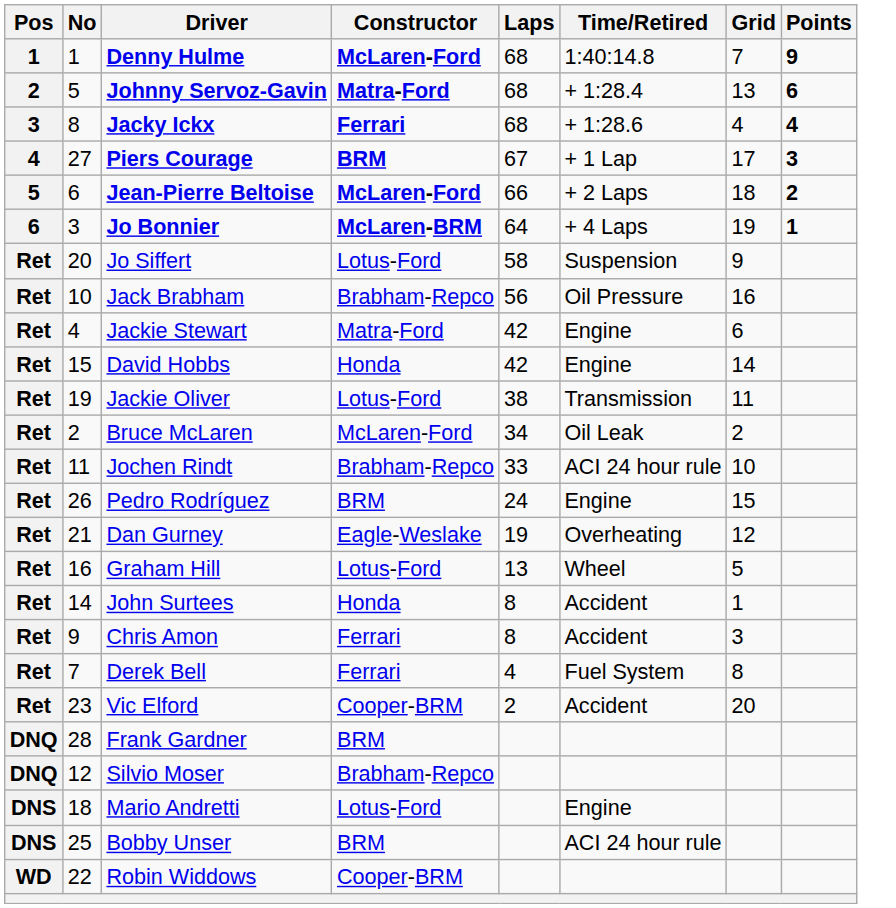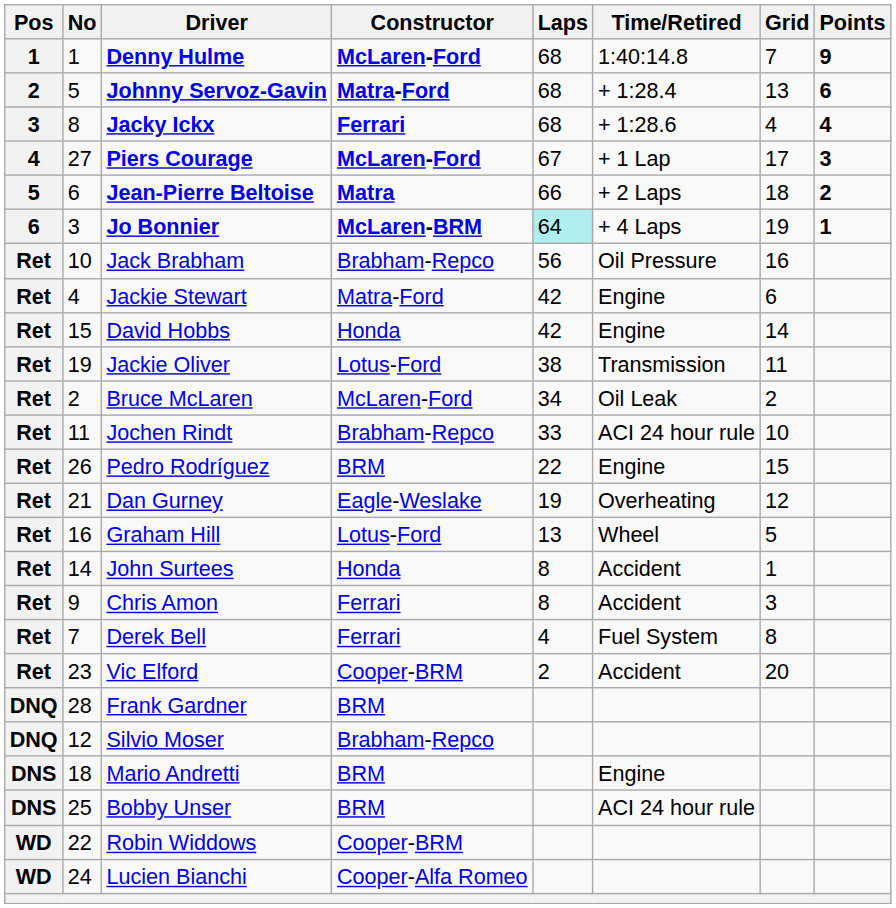 <table class="wikitable" style="font-size: 95%;">
 <tr>
 <th>Pos</th>
 <th>No</th>
 <th>Driver</th>
 <th>Constructor</th>
 <th>Laps</th>
 <th>Time/Retired</th>
 <th>Grid</th>
 <th>Points</th>
 </tr>
 <tr>
 <th>1</th>
 <td>1</td>
 <td> <strong><a href='#'>Denny Hulme</a></strong></td>
 <td><strong><a href='#'>McLaren</a>-<a href='#'>Ford</a></strong></td>
 <td>68</td>
 <td>1:40:14.8</td>
 <td>7</td>
 <td><strong>9</strong></td>
 </tr>
 <tr>
 <th>2</th>
 <td>5</td>
 <td> <strong><a href='#'>Johnny Servoz-Gavin</a></strong></td>
 <td><strong><a href='#'>Matra</a>-<a href='#'>Ford</a></strong></td>
 <td>68</td>
 <td>+ 1:28.4</td>
 <td>13</td>
 <td><strong>6</strong></td>
 </tr>
 <tr>
 <th>3</th>
 <td>8</td>
 <td> <strong><a href='#'>Jacky Ickx</a></strong></td>
 <td><strong><a href='#'>Ferrari</a></strong></td>
 <td>68</td>
 <td>+ 1:28.6</td>
 <td>4</td>
 <td><strong>4</strong></td>
 </tr>
 <tr>
 <th>4</th>
 <td>27</td>
 <td> <strong><a href='#'>Piers Courage</a></strong></td>
-<td><strong><a href='#'>BRM</a></strong></td>
+<td><strong><a href='#'>McLaren</a>-<a href='#'>Ford</a></strong></td>
 <td>67</td>
 <td>+ 1 Lap</td>
 <td>17</td>
 <td><strong>3</strong></td>
 </tr>
 <tr>
 <th>5</th>
 <td>6</td>
 <td> <strong><a href='#'>Jean-Pierre Beltoise</a></strong></td>
-<td><strong><a href='#'>McLaren</a>-<a href='#'>Ford</a></strong></td>
+<td><strong><a href='#'>Matra</a></strong></td>
 <td>66</td>
 <td>+ 2 Laps</td>
 <td>18</td>
 <td><strong>2</strong></td>
 </tr>
 <tr>
 <th>6</th>
 <td>3</td>
 <td> <strong><a href='#'>Jo Bonnier</a></strong></td>
 <td><strong><a href='#'>McLaren</a>-<a href='#'>BRM</a></strong></td>
-<td>64</td>
+<td style="background: paleturquoise;">64</td>
 <td>+ 4 Laps</td>
 <td>19</td>
 <td><strong>1</strong></td>
-</tr>
-<tr>
-<th>Ret</th>
-<td>20</td>
-<td> <a href='#'>Jo Siffert</a></td>
-<td><a href='#'>Lotus</a>-<a href='#'>Ford</a></td>
-<td>58</td>
-<td>Suspension</td>
-<td>9</td>
-<td> </td>
 </tr>
 <tr>
 <th>Ret</th>
 <td>10</td>
 <td> <a href='#'>Jack Brabham</a></td>
 <td><a href='#'>Brabham</a>-<a href='#'>Repco</a></td>
 <td>56</td>
 <td>Oil Pressure</td>
 <td>16</td>
 <td> </td>
 </tr>
 <tr>
 <th>Ret</th>
 <td>4</td>
 <td> <a href='#'>Jackie Stewart</a></td>
 <td><a href='#'>Matra</a>-<a href='#'>Ford</a></td>
 <td>42</td>
 <td>Engine</td>
 <td>6</td>
 <td> </td>
 </tr>
 <tr>
 <th>Ret</th>
 <td>15</td>
 <td> <a href='#'>David Hobbs</a></td>
 <td><a href='#'>Honda</a></td>
 <td>42</td>
 <td>Engine</td>
 <td>14</td>
 <td> </td>
 </tr>
 <tr>
 <th>Ret</th>
 <td>19</td>
 <td> <a href='#'>Jackie Oliver</a></td>
 <td><a href='#'>Lotus</a>-<a href='#'>Ford</a></td>
 <td>38</td>
 <td>Transmission</td>
 <td>11</td>
 <td> </td>
 </tr>
 <tr>
 <th>Ret</th>
 <td>2</td>
 <td> <a href='#'>Bruce McLaren</a></td>
 <td><a href='#'>McLaren</a>-<a href='#'>Ford</a></td>
 <td>34</td>
 <td>Oil Leak</td>
 <td>2</td>
 <td> </td>
 </tr>
 <tr>
 <th>Ret</th>
 <td>11</td>
 <td> <a href='#'>Jochen Rindt</a></td>
 <td><a href='#'>Brabham</a>-<a href='#'>Repco</a></td>
 <td>33</td>
 <td>ACI 24 hour rule</td>
 <td>10</td>
 <td> </td>
 </tr>
 <tr>
 <th>Ret</th>
 <td>26</td>
 <td> <a href='#'>Pedro Rodríguez</a></td>
 <td><a href='#'>BRM</a></td>
-<td>24</td>
+<td>22</td>
 <td>Engine</td>
 <td>15</td>
 <td> </td>
 </tr>
 <tr>
 <th>Ret</th>
 <td>21</td>
 <td> <a href='#'>Dan Gurney</a></td>
 <td><a href='#'>Eagle</a>-<a href='#'>Weslake</a></td>
 <td>19</td>
 <td>Overheating</td>
 <td>12</td>
 <td> </td>
 </tr>
 <tr>
 <th>Ret</th>
 <td>16</td>
 <td> <a href='#'>Graham Hill</a></td>
 <td><a href='#'>Lotus</a>-<a href='#'>Ford</a></td>
 <td>13</td>
 <td>Wheel</td>
 <td>5</td>
 <td> </td>
 </tr>
 <tr>
 <th>Ret</th>
 <td>14</td>
 <td> <a href='#'>John Surtees</a></td>
 <td><a href='#'>Honda</a></td>
 <td>8</td>
 <td>Accident</td>
 <td>1</td>
 <td> </td>
 </tr>
 <tr>
 <th>Ret</th>
 <td>9</td>
 <td> <a href='#'>Chris Amon</a></td>
 <td><a href='#'>Ferrari</a></td>
 <td>8</td>
 <td>Accident</td>
 <td>3</td>
 <td> </td>
 </tr>
 <tr>
 <th>Ret</th>
 <td>7</td>
 <td> <a href='#'>Derek Bell</a></td>
 <td><a href='#'>Ferrari</a></td>
 <td>4</td>
 <td>Fuel System</td>
 <td>8</td>
 <td> </td>
 </tr>
 <tr>
 <th>Ret</th>
 <td>23</td>
 <td> <a href='#'>Vic Elford</a></td>
 <td><a href='#'>Cooper</a>-<a href='#'>BRM</a></td>
 <td>2</td>
 <td>Accident</td>
 <td>20</td>
 <td> </td>
 </tr>
 <tr>
 <th>DNQ</th>
 <td>28</td>
 <td> <a href='#'>Frank Gardner</a></td>
 <td><a href='#'>BRM</a></td>
 <td> </td>
 <td></td>
 <td></td>
 <td> </td>
 </tr>
 <tr>
 <th>DNQ</th>
 <td>12</td>
 <td> <a href='#'>Silvio Moser</a></td>
 <td><a href='#'>Brabham</a>-<a href='#'>Repco</a></td>
 <td> </td>
 <td> </td>
 <td> </td>
 <td> </td>
 </tr>
 <tr>
 <th>DNS</th>
 <td>18</td>
 <td> <a href='#'>Mario Andretti</a></td>
-<td><a href='#'>Lotus</a>-<a href='#'>Ford</a></td>
+<td><a href='#'>BRM</a></td>
 <td> </td>
 <td>Engine</td>
 <td> </td>
 <td> </td>
 </tr>
 <tr>
 <th>DNS</th>
 <td>25</td>
 <td> <a href='#'>Bobby Unser</a></td>
 <td><a href='#'>BRM</a></td>
 <td> </td>
 <td>ACI 24 hour rule</td>
 <td> </td>
 <td> </td>
 </tr>
 <tr>
 <th>WD</th>
 <td>22</td>
 <td> <a href='#'>Robin Widdows</a></td>
 <td><a href='#'>Cooper</a>-<a href='#'>BRM</a></td>
 <td> </td>
 <td> </td>
 <td> </td>
 <td> </td>
 </tr>
 <tr>
+<th>WD</th>
+<td>24</td>
+<td> <a href='#'>Lucien Bianchi</a></td>
+<td><a href='#'>Cooper</a>-<a href='#'>Alfa Romeo</a></td>
+<td> </td>
+<td> </td>
+<td> </td>
+<td> </td>
+</tr>
+<tr>
 <th colspan="8"></th>
 </tr>
 </table>
